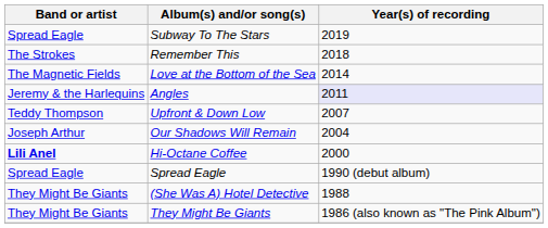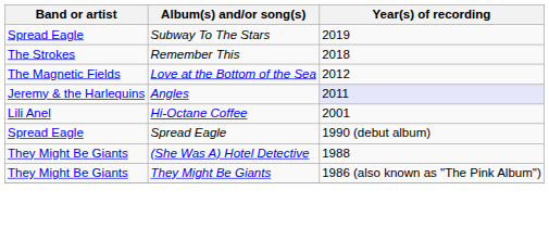 <table class="wikitable" border="1">
 <tr>
 <th>Band or artist</th>
 <th>Album(s) and/or song(s)</th>
 <th>Year(s) of recording</th>
 </tr>
 <tr>
 <td><a href='#'>Spread Eagle</a></td>
 <td><em>Subway To The Stars</em></td>
 <td>2019</td>
 </tr>
 <tr>
 <td><a href='#'>The Strokes</a></td>
 <td><em>Remember This</em></td>
 <td>2018</td>
 </tr>
 <tr>
 <td><a href='#'>The Magnetic Fields</a></td>
 <td><em><a href='#'>Love at the Bottom of the Sea</a></em></td>
-<td>2014</td>
+<td>2012</td>
 </tr>
 <tr>
 <td><a href='#'>Jeremy & the Harlequins</a></td>
 <td><em><a href='#'>Angles</a></em></td>
 <td style="background: lavender;">2011</td>
 </tr>
 <tr>
-<td><a href='#'>Teddy Thompson</a></td>
-<td><em><a href='#'>Upfront & Down Low</a></em></td>
-<td>2007</td>
-</tr>
-<tr>
-<td><a href='#'>Joseph Arthur</a></td>
-<td><em><a href='#'>Our Shadows Will Remain</a></em></td>
-<td>2004</td>
-</tr>
-<tr>
-<td><strong><a href='#'>Lili Anel</a></strong></td>
+<td><a href='#'>Lili Anel</a></td>
 <td><em><a href='#'>Hi-Octane Coffee</a></em></td>
-<td>2000</td>
+<td>2001</td>
 </tr>
 <tr>
 <td><a href='#'>Spread Eagle</a></td>
 <td><em>Spread Eagle</em></td>
 <td>1990 (debut album)</td>
 </tr>
 <tr>
 <td><a href='#'>They Might Be Giants</a></td>
 <td><em><a href='#'>(She Was A) Hotel Detective</a></em></td>
 <td>1988</td>
 </tr>
 <tr>
 <td><a href='#'>They Might Be Giants</a></td>
 <td><em><a href='#'>They Might Be Giants</a></em></td>
 <td>1986 (also known as "The Pink Album")</td>
 </tr>
 <tr>
 </tr>
 </table>
